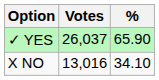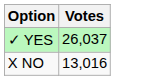 <table class="wikitable">
 <tr>
 <th>Option</th>
 <th>Votes</th>
-<th>%</th>
 </tr>
 <tr>
 <td style=background:#bbf8be>✓ YES</td>
 <td style=background:#bbf8be>26,037</td>
-<td style=background:#bbf8be>65.90</td>
 </tr>
 <tr>
 <td>X NO</td>
 <td>13,016</td>
-<td>34.10</td>
 </tr>
 </table>
